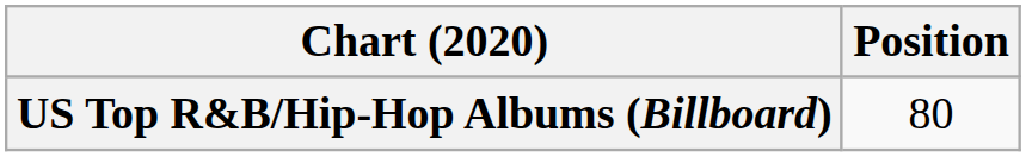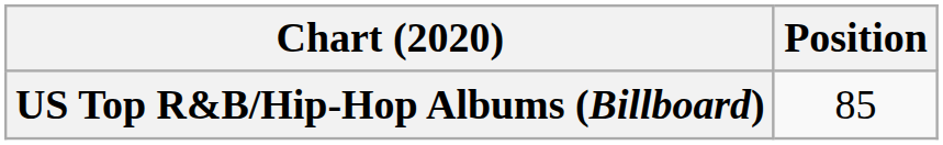 <table class="wikitable plainrowheaders" style="text-align:center">
 <tr>
 <th scope="col">Chart (2020)</th>
 <th scope="col">Position</th>
 </tr>
 <tr>
 <th scope="row">US Top R&B/Hip-Hop Albums (<em>Billboard</em>)</th>
-<td>80</td>
+<td>85</td>
 </tr>
 </table>
